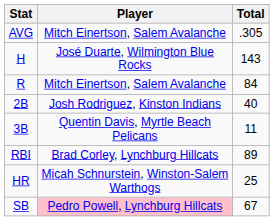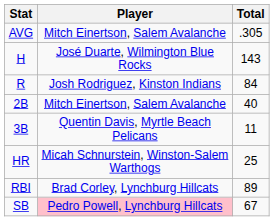 <table class="wikitable" width="40%" style="text-align:center;">
 <tr>
 <th width="5%">Stat</th>
 <th width="60%">Player</th>
 <th width="5%">Total</th>
 </tr>
 <tr>
 <td><a href='#'>AVG</a></td>
 <td><a href='#'>Mitch Einertson</a>, <a href='#'>Salem Avalanche</a></td>
 <td>.305</td>
 </tr>
 <tr>
 <td><a href='#'>H</a></td>
 <td><a href='#'>José Duarte</a>, <a href='#'>Wilmington Blue Rocks</a></td>
 <td>143</td>
 </tr>
 <tr>
 <td><a href='#'>R</a></td>
-<td><a href='#'>Mitch Einertson</a>, <a href='#'>Salem Avalanche</a></td>
+<td><a href='#'>Josh Rodriguez</a>, <a href='#'>Kinston Indians</a></td>
 <td>84</td>
 </tr>
 <tr>
 <td><a href='#'>2B</a></td>
-<td><a href='#'>Josh Rodriguez</a>, <a href='#'>Kinston Indians</a></td>
+<td><a href='#'>Mitch Einertson</a>, <a href='#'>Salem Avalanche</a></td>
 <td>40</td>
 </tr>
 <tr>
 <td><a href='#'>3B</a></td>
 <td><a href='#'>Quentin Davis</a>, <a href='#'>Myrtle Beach Pelicans</a></td>
 <td>11</td>
 </tr>
 <tr>
+<td><a href='#'>HR</a></td>
+<td><a href='#'>Micah Schnurstein</a>, <a href='#'>Winston-Salem Warthogs</a></td>
+<td>25</td>
+</tr>
+<tr>
 <td><a href='#'>RBI</a></td>
 <td><a href='#'>Brad Corley</a>, <a href='#'>Lynchburg Hillcats</a></td>
 <td>89</td>
-</tr>
-<tr>
-<td><a href='#'>HR</a></td>
-<td><a href='#'>Micah Schnurstein</a>, <a href='#'>Winston-Salem Warthogs</a></td>
-<td>25</td>
 </tr>
 <tr>
 <td><a href='#'>SB</a></td>
 <td style="background: pink;"><a href='#'>Pedro Powell</a>, <a href='#'>Lynchburg Hillcats</a></td>
 <td>67</td>
 </tr>
 </table>
